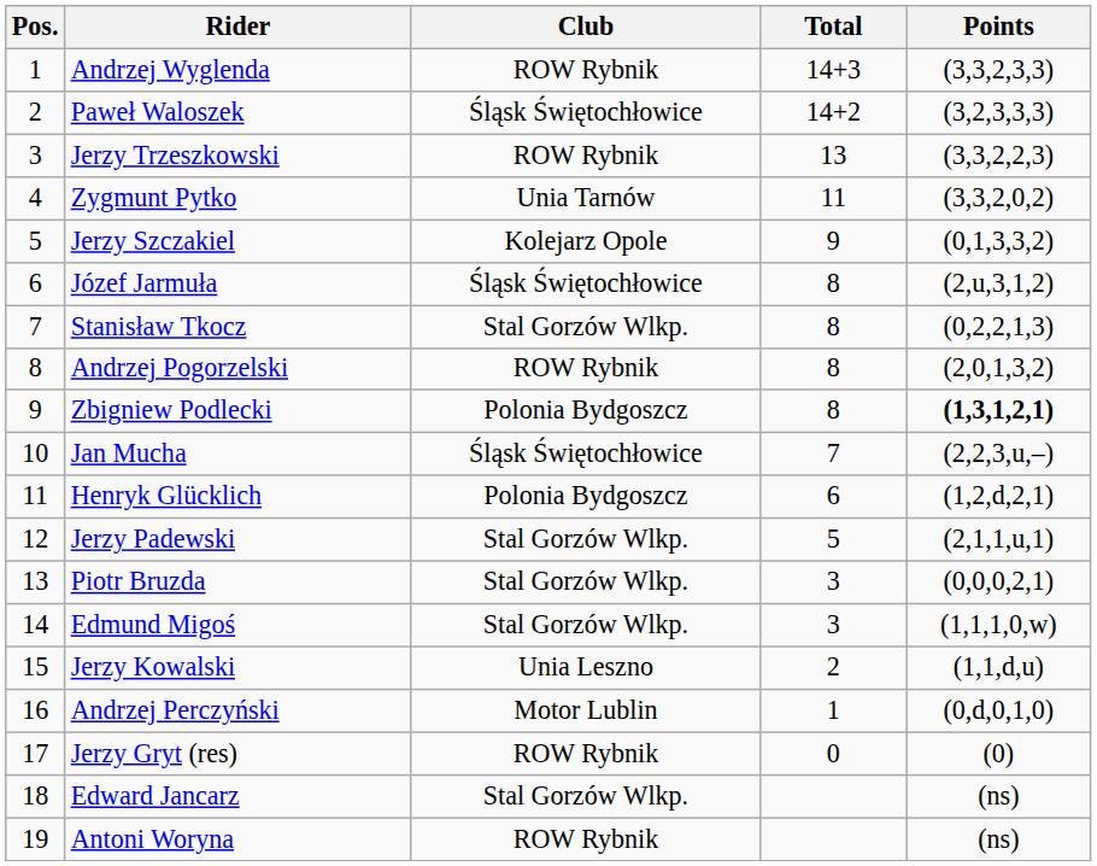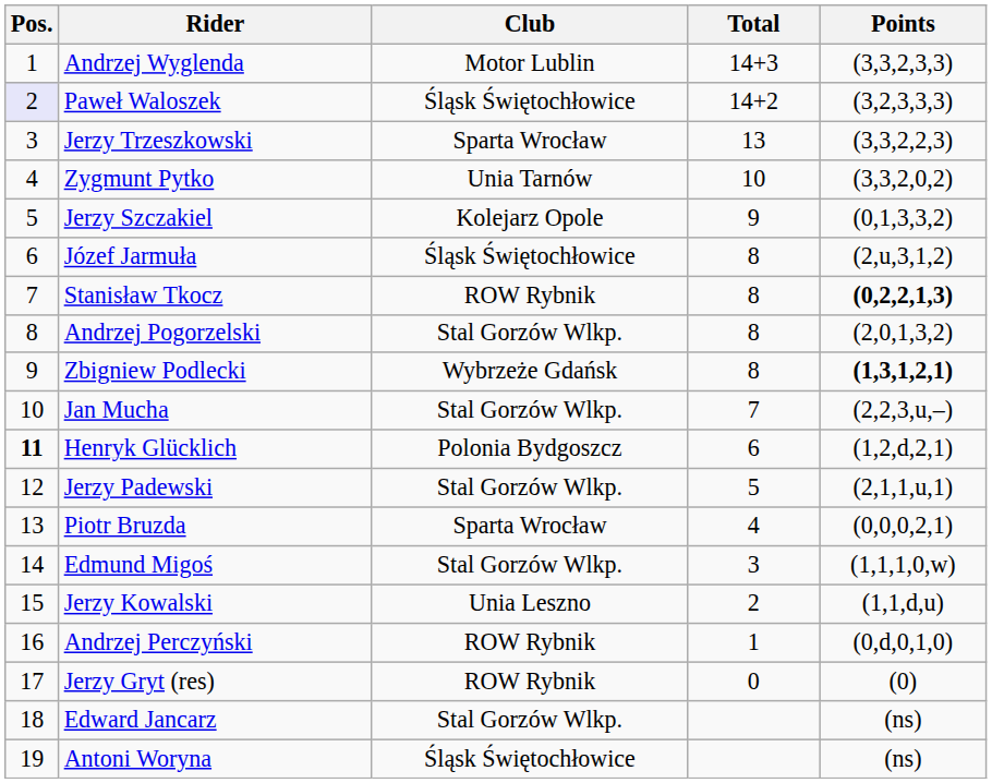 <table class=wikitable style="font-size:93%;">
 <tr>
 <th width=25px>Pos.</th>
 <th width=200px>Rider</th>
 <th width=200px>Club</th>
 <th width=80px>Total</th>
 <th width=100px>Points</th>
 </tr>
 <tr align=center>
 <td>1</td>
 <td align=left><a href='#'>Andrzej Wyglenda</a></td>
-<td>ROW Rybnik</td>
+<td>Motor Lublin</td>
 <td>14+3</td>
 <td>(3,3,2,3,3)</td>
 </tr>
 <tr align=center>
-<td>2</td>
+<td style="background: lavender;">2</td>
 <td align=left><a href='#'>Paweł Waloszek</a></td>
 <td>Śląsk Świętochłowice</td>
 <td>14+2</td>
 <td>(3,2,3,3,3)</td>
 </tr>
 <tr align=center>
 <td>3</td>
 <td align=left><a href='#'>Jerzy Trzeszkowski</a></td>
-<td>ROW Rybnik</td>
+<td>Sparta Wrocław</td>
 <td>13</td>
 <td>(3,3,2,2,3)</td>
 </tr>
 <tr align=center>
 <td>4</td>
 <td align=left><a href='#'>Zygmunt Pytko</a></td>
 <td>Unia Tarnów</td>
-<td>11</td>
+<td>10</td>
 <td>(3,3,2,0,2)</td>
 </tr>
 <tr align=center>
 <td>5</td>
 <td align=left><a href='#'>Jerzy Szczakiel</a></td>
 <td>Kolejarz Opole</td>
 <td>9</td>
 <td>(0,1,3,3,2)</td>
 </tr>
 <tr align=center>
 <td>6</td>
 <td align=left><a href='#'>Józef Jarmuła</a></td>
 <td>Śląsk Świętochłowice</td>
 <td>8</td>
 <td>(2,u,3,1,2)</td>
 </tr>
 <tr align=center>
 <td>7</td>
 <td align=left><a href='#'>Stanisław Tkocz</a></td>
-<td>Stal Gorzów Wlkp.</td>
+<td>ROW Rybnik</td>
 <td>8</td>
-<td>(0,2,2,1,3)</td>
+<td><strong>(0,2,2,1,3)</strong></td>
 </tr>
 <tr align=center>
 <td>8</td>
 <td align=left><a href='#'>Andrzej Pogorzelski</a></td>
-<td>ROW Rybnik</td>
+<td>Stal Gorzów Wlkp.</td>
 <td>8</td>
 <td>(2,0,1,3,2)</td>
 </tr>
 <tr align=center>
 <td>9</td>
 <td align=left><a href='#'>Zbigniew Podlecki</a></td>
-<td>Polonia Bydgoszcz</td>
+<td>Wybrzeże Gdańsk</td>
 <td>8</td>
 <td><strong>(1,3,1,2,1)</strong></td>
 </tr>
 <tr align=center>
 <td>10</td>
 <td align=left><a href='#'>Jan Mucha</a></td>
-<td>Śląsk Świętochłowice</td>
+<td>Stal Gorzów Wlkp.</td>
 <td>7</td>
 <td>(2,2,3,u,–)</td>
 </tr>
 <tr align=center>
-<td>11</td>
+<td><strong>11</strong></td>
 <td align=left><a href='#'>Henryk Glücklich</a></td>
 <td>Polonia Bydgoszcz</td>
 <td>6</td>
 <td>(1,2,d,2,1)</td>
 </tr>
 <tr align=center>
 <td>12</td>
 <td align=left><a href='#'>Jerzy Padewski</a></td>
 <td>Stal Gorzów Wlkp.</td>
 <td>5</td>
 <td>(2,1,1,u,1)</td>
 </tr>
 <tr align=center>
 <td>13</td>
 <td align=left><a href='#'>Piotr Bruzda</a></td>
-<td>Stal Gorzów Wlkp.</td>
-<td>3</td>
+<td>Sparta Wrocław</td>
+<td>4</td>
 <td>(0,0,0,2,1)</td>
 </tr>
 <tr align=center>
 <td>14</td>
 <td align=left><a href='#'>Edmund Migoś</a></td>
 <td>Stal Gorzów Wlkp.</td>
 <td>3</td>
 <td>(1,1,1,0,w)</td>
 </tr>
 <tr align=center>
 <td>15</td>
 <td align=left><a href='#'>Jerzy Kowalski</a></td>
 <td>Unia Leszno</td>
 <td>2</td>
 <td>(1,1,d,u)</td>
 </tr>
 <tr align=center>
 <td>16</td>
 <td align=left><a href='#'>Andrzej Perczyński</a></td>
-<td>Motor Lublin</td>
+<td>ROW Rybnik</td>
 <td>1</td>
 <td>(0,d,0,1,0)</td>
 </tr>
 <tr align=center>
 <td>17</td>
 <td align=left><a href='#'>Jerzy Gryt</a> (res)</td>
 <td>ROW Rybnik</td>
 <td>0</td>
 <td>(0)</td>
 </tr>
 <tr align=center>
 <td>18</td>
 <td align=left><a href='#'>Edward Jancarz</a></td>
 <td>Stal Gorzów Wlkp.</td>
 <td></td>
 <td>(ns)</td>
 </tr>
 <tr align=center>
 <td>19</td>
 <td align=left><a href='#'>Antoni Woryna</a></td>
-<td>ROW Rybnik</td>
+<td>Śląsk Świętochłowice</td>
 <td></td>
 <td>(ns)</td>
 </tr>
 </table>
